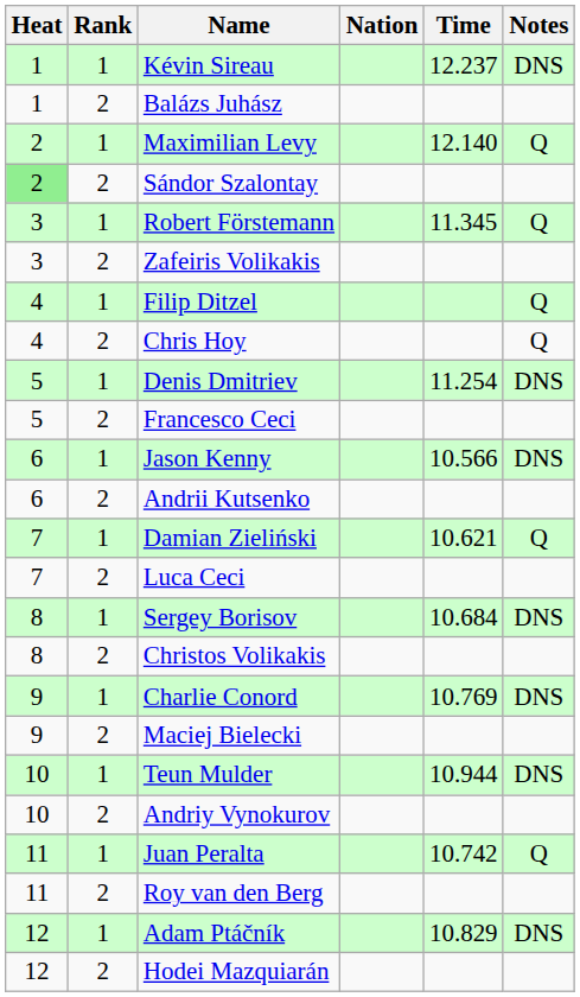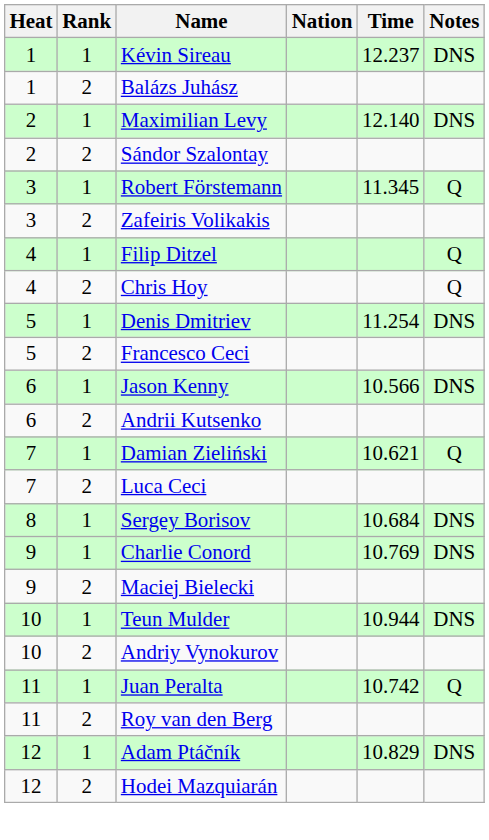 <table class="wikitable sortable" style="text-align:center">
 <tr>
 <th>Heat</th>
 <th>Rank</th>
 <th>Name</th>
 <th>Nation</th>
 <th>Time</th>
 <th>Notes</th>
 </tr>
 <tr style="background: #ccffcc;">
 <td>1</td>
 <td>1</td>
 <td align=left><a href='#'>Kévin Sireau</a></td>
 <td align=left></td>
 <td>12.237</td>
 <td>DNS</td>
 </tr>
 <tr>
 <td>1</td>
 <td>2</td>
 <td align=left><a href='#'>Balázs Juhász</a></td>
 <td align=left></td>
 <td></td>
 <td></td>
 </tr>
 <tr style="background: #ccffcc;">
 <td>2</td>
 <td>1</td>
 <td align=left><a href='#'>Maximilian Levy</a></td>
 <td align=left></td>
 <td>12.140</td>
-<td>Q</td>
+<td>DNS</td>
 </tr>
 <tr>
-<td style="background: lightgreen;">2</td>
+<td>2</td>
 <td>2</td>
 <td align=left><a href='#'>Sándor Szalontay</a></td>
 <td align=left></td>
 <td></td>
 <td></td>
 </tr>
 <tr style="background: #ccffcc;">
 <td>3</td>
 <td>1</td>
 <td align=left><a href='#'>Robert Förstemann</a></td>
 <td align=left></td>
 <td>11.345</td>
 <td>Q</td>
 </tr>
 <tr>
 <td>3</td>
 <td>2</td>
 <td align=left><a href='#'>Zafeiris Volikakis</a></td>
 <td align=left></td>
 <td></td>
 <td></td>
 </tr>
 <tr style="background: #ccffcc;">
 <td>4</td>
 <td>1</td>
 <td align=left><a href='#'>Filip Ditzel</a></td>
 <td align=left></td>
 <td></td>
 <td>Q</td>
 </tr>
 <tr>
 <td>4</td>
 <td>2</td>
 <td align=left><a href='#'>Chris Hoy</a></td>
 <td align=left></td>
 <td></td>
 <td>Q</td>
 </tr>
 <tr style="background: #ccffcc;">
 <td>5</td>
 <td>1</td>
 <td align=left><a href='#'>Denis Dmitriev</a></td>
 <td align=left></td>
 <td>11.254</td>
 <td>DNS</td>
 </tr>
 <tr>
 <td>5</td>
 <td>2</td>
 <td align=left><a href='#'>Francesco Ceci</a></td>
 <td align=left></td>
 <td></td>
 <td></td>
 </tr>
 <tr style="background: #ccffcc;">
 <td>6</td>
 <td>1</td>
 <td align=left><a href='#'>Jason Kenny</a></td>
 <td align=left></td>
 <td>10.566</td>
 <td>DNS</td>
 </tr>
 <tr>
 <td>6</td>
 <td>2</td>
 <td align=left><a href='#'>Andrii Kutsenko</a></td>
 <td align=left></td>
 <td></td>
 <td></td>
 </tr>
 <tr style="background: #ccffcc;">
 <td>7</td>
 <td>1</td>
 <td align=left><a href='#'>Damian Zieliński</a></td>
 <td align=left></td>
 <td>10.621</td>
 <td>Q</td>
 </tr>
 <tr>
 <td>7</td>
 <td>2</td>
 <td align=left><a href='#'>Luca Ceci</a></td>
 <td align=left></td>
 <td></td>
 <td></td>
 </tr>
 <tr style="background: #ccffcc;">
 <td>8</td>
 <td>1</td>
 <td align=left><a href='#'>Sergey Borisov</a></td>
 <td align=left></td>
 <td>10.684</td>
 <td>DNS</td>
 </tr>
-<tr>
-<td>8</td>
-<td>2</td>
-<td align=left><a href='#'>Christos Volikakis</a></td>
-<td align=left></td>
-<td></td>
-<td></td>
-</tr>
 <tr style="background: #ccffcc;">
 <td>9</td>
 <td>1</td>
 <td align=left><a href='#'>Charlie Conord</a></td>
 <td align=left></td>
 <td>10.769</td>
 <td>DNS</td>
 </tr>
 <tr>
 <td>9</td>
 <td>2</td>
 <td align=left><a href='#'>Maciej Bielecki</a></td>
 <td align=left></td>
 <td></td>
 <td></td>
 </tr>
 <tr style="background: #ccffcc;">
 <td>10</td>
 <td>1</td>
 <td align=left><a href='#'>Teun Mulder</a></td>
 <td align=left></td>
 <td>10.944</td>
 <td>DNS</td>
 </tr>
 <tr>
 <td>10</td>
 <td>2</td>
 <td align=left><a href='#'>Andriy Vynokurov</a></td>
 <td align=left></td>
 <td></td>
 <td></td>
 </tr>
 <tr style="background: #ccffcc;">
 <td>11</td>
 <td>1</td>
 <td align=left><a href='#'>Juan Peralta</a></td>
 <td align=left></td>
 <td>10.742</td>
 <td>Q</td>
 </tr>
 <tr>
 <td>11</td>
 <td>2</td>
 <td align=left><a href='#'>Roy van den Berg</a></td>
 <td align=left></td>
 <td></td>
 <td></td>
 </tr>
 <tr style="background: #ccffcc;">
 <td>12</td>
 <td>1</td>
 <td align=left><a href='#'>Adam Ptáčník</a></td>
 <td align=left></td>
 <td>10.829</td>
 <td>DNS</td>
 </tr>
 <tr>
 <td>12</td>
 <td>2</td>
 <td align=left><a href='#'>Hodei Mazquiarán</a></td>
 <td align=left></td>
 <td></td>
 <td></td>
 </tr>
 </table>
